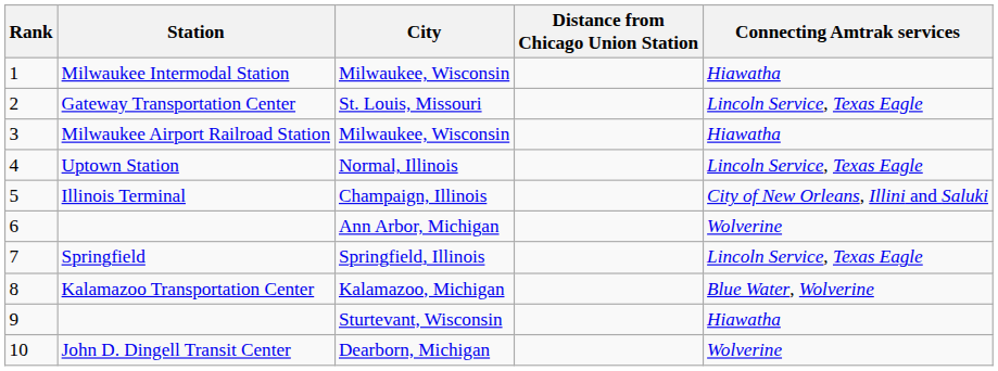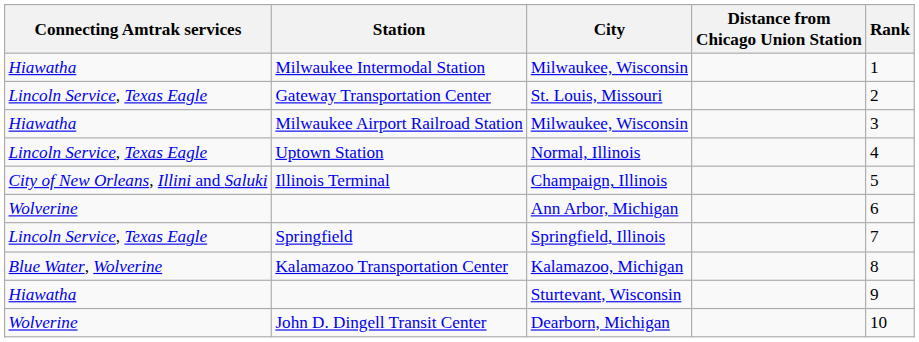 <table class="wikitable " style="font-size: 95%">
 <tr>
-<th>Rank</th>
+<th>Connecting Amtrak services</th>
 <th>Station</th>
 <th>City</th>
 <th>Distance from<br>Chicago Union Station</th>
-<th>Connecting Amtrak services</th>
+<th>Rank</th>
 </tr>
 <tr>
-<td>1</td>
+<td><em><a href='#'>Hiawatha</a></em></td>
 <td><a href='#'>Milwaukee Intermodal Station</a></td>
 <td><a href='#'>Milwaukee, Wisconsin</a></td>
 <td></td>
-<td><em><a href='#'>Hiawatha</a></em></td>
+<td>1</td>
 </tr>
 <tr>
-<td>2</td>
+<td><em><a href='#'>Lincoln Service</a></em>, <em><a href='#'>Texas Eagle</a></em></td>
 <td><a href='#'>Gateway Transportation Center</a></td>
 <td><a href='#'>St. Louis, Missouri</a></td>
 <td></td>
-<td><em><a href='#'>Lincoln Service</a></em>, <em><a href='#'>Texas Eagle</a></em></td>
+<td>2</td>
 </tr>
 <tr>
-<td>3</td>
+<td><em><a href='#'>Hiawatha</a></em></td>
 <td><a href='#'>Milwaukee Airport Railroad Station</a></td>
 <td><a href='#'>Milwaukee, Wisconsin</a></td>
 <td></td>
-<td><em><a href='#'>Hiawatha</a></em></td>
+<td>3</td>
 </tr>
 <tr>
-<td>4</td>
+<td><em><a href='#'>Lincoln Service</a></em>, <em><a href='#'>Texas Eagle</a></em></td>
 <td><a href='#'>Uptown Station</a></td>
 <td><a href='#'>Normal, Illinois</a></td>
 <td></td>
-<td><em><a href='#'>Lincoln Service</a></em>, <em><a href='#'>Texas Eagle</a></em></td>
+<td>4</td>
 </tr>
 <tr>
-<td>5</td>
+<td><em><a href='#'>City of New Orleans</a></em>, <a href='#'><em>Illini</em> and <em>Saluki</em></a></td>
 <td><a href='#'>Illinois Terminal</a></td>
 <td><a href='#'>Champaign, Illinois</a></td>
 <td></td>
-<td><em><a href='#'>City of New Orleans</a></em>, <a href='#'><em>Illini</em> and <em>Saluki</em></a></td>
+<td>5</td>
 </tr>
 <tr>
-<td>6</td>
+<td><em><a href='#'>Wolverine</a></em></td>
 <td></td>
 <td><a href='#'>Ann Arbor, Michigan</a></td>
 <td></td>
-<td><em><a href='#'>Wolverine</a></em></td>
+<td>6</td>
 </tr>
 <tr>
-<td>7</td>
+<td><em><a href='#'>Lincoln Service</a></em>, <em><a href='#'>Texas Eagle</a></em></td>
 <td><a href='#'>Springfield</a></td>
 <td><a href='#'>Springfield, Illinois</a></td>
 <td></td>
-<td><em><a href='#'>Lincoln Service</a></em>, <em><a href='#'>Texas Eagle</a></em></td>
+<td>7</td>
 </tr>
 <tr>
-<td>8</td>
+<td><em><a href='#'>Blue Water</a></em>, <em><a href='#'>Wolverine</a></em></td>
 <td><a href='#'>Kalamazoo Transportation Center</a></td>
 <td><a href='#'>Kalamazoo, Michigan</a></td>
 <td></td>
-<td><em><a href='#'>Blue Water</a></em>, <em><a href='#'>Wolverine</a></em></td>
+<td>8</td>
 </tr>
 <tr>
-<td>9</td>
+<td><em><a href='#'>Hiawatha</a></em></td>
 <td></td>
 <td><a href='#'>Sturtevant, Wisconsin</a></td>
 <td></td>
-<td><em><a href='#'>Hiawatha</a></em></td>
+<td>9</td>
 </tr>
 <tr>
-<td>10</td>
+<td><em><a href='#'>Wolverine</a></em></td>
 <td><a href='#'>John D. Dingell Transit Center</a></td>
 <td><a href='#'>Dearborn, Michigan</a></td>
 <td></td>
-<td><em><a href='#'>Wolverine</a></em></td>
+<td>10</td>
 </tr>
 </table>
